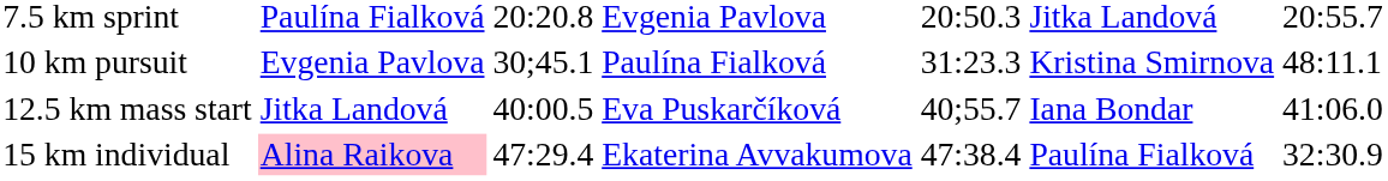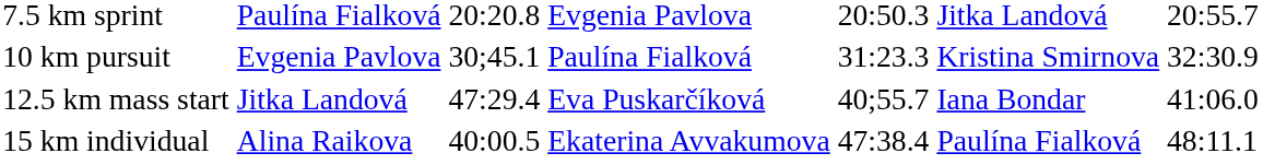 <table>
 <tr>
 <td>7.5 km sprint<br></td>
 <td> <a href='#'>Paulína Fialková</a></td>
 <td>20:20.8</td>
 <td> <a href='#'>Evgenia Pavlova</a></td>
 <td>20:50.3</td>
 <td> <a href='#'>Jitka Landová</a></td>
 <td>20:55.7</td>
 </tr>
 <tr>
 <td>10 km pursuit<br></td>
 <td> <a href='#'>Evgenia Pavlova</a></td>
 <td>30;45.1</td>
 <td> <a href='#'>Paulína Fialková</a></td>
 <td>31:23.3</td>
 <td> <a href='#'>Kristina Smirnova</a></td>
-<td>48:11.1</td>
+<td>32:30.9</td>
 </tr>
 <tr>
 <td>12.5 km mass start<br></td>
 <td> <a href='#'>Jitka Landová</a></td>
-<td>40:00.5</td>
+<td>47:29.4</td>
 <td> <a href='#'>Eva Puskarčíková</a></td>
 <td>40;55.7</td>
 <td> <a href='#'>Iana Bondar</a></td>
 <td>41:06.0</td>
 </tr>
 <tr>
 <td>15 km individual<br></td>
-<td style="background: pink;"> <a href='#'>Alina Raikova</a></td>
-<td>47:29.4</td>
+<td> <a href='#'>Alina Raikova</a></td>
+<td>40:00.5</td>
 <td> <a href='#'>Ekaterina Avvakumova</a></td>
 <td>47:38.4</td>
 <td> <a href='#'>Paulína Fialková</a></td>
-<td>32:30.9</td>
+<td>48:11.1</td>
 </tr>
 </table>
